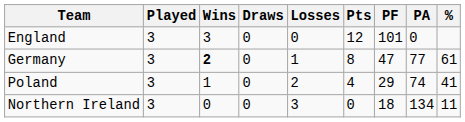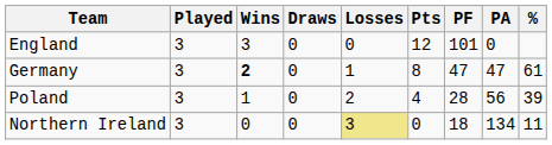 <table class="wikitable">
 <tr>
 <th>Team</th>
 <th>Played</th>
 <th>Wins</th>
 <th>Draws</th>
 <th>Losses</th>
 <th>Pts</th>
 <th>PF</th>
 <th>PA</th>
 <th>%</th>
 </tr>
 <tr>
 <td>England</td>
 <td>3</td>
 <td>3</td>
 <td>0</td>
 <td>0</td>
 <td>12</td>
 <td>101</td>
 <td>0</td>
 <td></td>
 </tr>
 <tr>
 <td>Germany</td>
 <td>3</td>
 <td><strong>2</strong></td>
 <td>0</td>
 <td>1</td>
 <td>8</td>
 <td>47</td>
-<td>77</td>
+<td>47</td>
 <td>61</td>
 </tr>
 <tr>
 <td>Poland</td>
 <td>3</td>
 <td>1</td>
 <td>0</td>
 <td>2</td>
 <td>4</td>
-<td>29</td>
-<td>74</td>
-<td>41</td>
+<td>28</td>
+<td>56</td>
+<td>39</td>
 </tr>
 <tr>
 <td>Northern Ireland</td>
 <td>3</td>
 <td>0</td>
 <td>0</td>
-<td>3</td>
+<td style="background: khaki;">3</td>
 <td>0</td>
 <td>18</td>
 <td>134</td>
 <td>11</td>
 </tr>
 </table>
